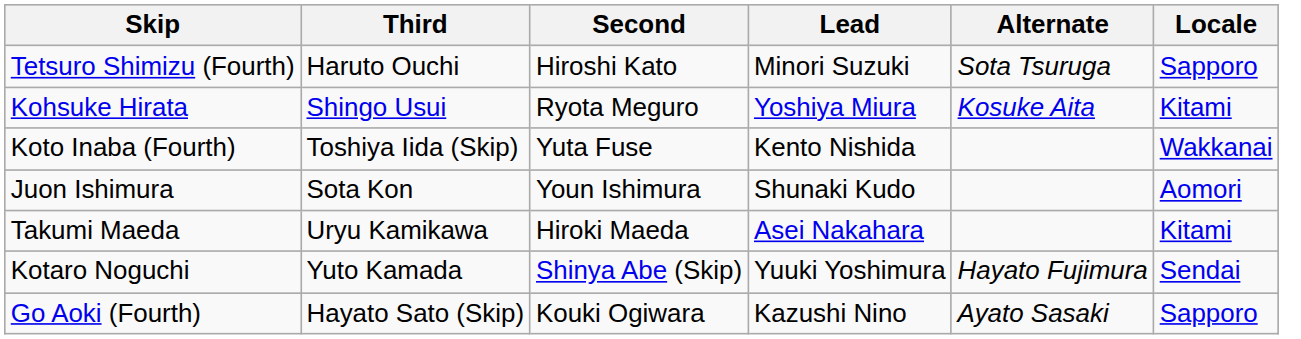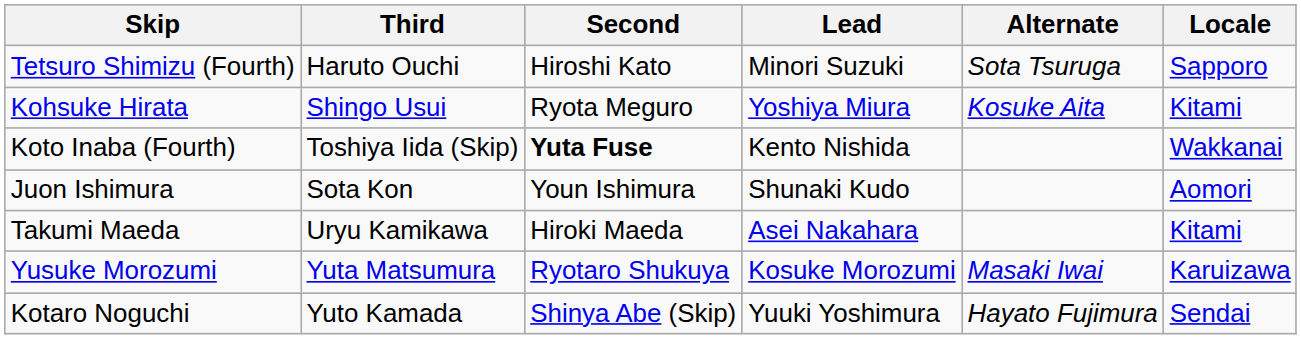 <table class=wikitable>
 <tr>
 <th scope="col">Skip</th>
 <th scope="col">Third</th>
 <th scope="col">Second</th>
 <th scope="col">Lead</th>
 <th scope="col">Alternate</th>
 <th scope="col">Locale</th>
 </tr>
 <tr>
 <td><a href='#'>Tetsuro Shimizu</a> (Fourth)</td>
 <td>Haruto Ouchi</td>
 <td>Hiroshi Kato</td>
 <td>Minori Suzuki</td>
 <td><em>Sota Tsuruga</em></td>
 <td> <a href='#'>Sapporo</a></td>
 </tr>
 <tr>
 <td><a href='#'>Kohsuke Hirata</a></td>
 <td><a href='#'>Shingo Usui</a></td>
 <td>Ryota Meguro</td>
 <td><a href='#'>Yoshiya Miura</a></td>
 <td><em><a href='#'>Kosuke Aita</a></em></td>
 <td> <a href='#'>Kitami</a></td>
 </tr>
 <tr>
 <td>Koto Inaba (Fourth)</td>
 <td>Toshiya Iida (Skip)</td>
-<td>Yuta Fuse</td>
+<td><strong>Yuta Fuse</strong></td>
 <td>Kento Nishida</td>
 <td></td>
 <td> <a href='#'>Wakkanai</a></td>
 </tr>
 <tr>
 <td>Juon Ishimura</td>
 <td>Sota Kon</td>
 <td>Youn Ishimura</td>
 <td>Shunaki Kudo</td>
 <td></td>
 <td> <a href='#'>Aomori</a></td>
 </tr>
 <tr>
 <td>Takumi Maeda</td>
 <td>Uryu Kamikawa</td>
 <td>Hiroki Maeda</td>
 <td><a href='#'>Asei Nakahara</a></td>
 <td></td>
 <td> <a href='#'>Kitami</a></td>
 </tr>
 <tr>
+<td><a href='#'>Yusuke Morozumi</a></td>
+<td><a href='#'>Yuta Matsumura</a></td>
+<td><a href='#'>Ryotaro Shukuya</a></td>
+<td><a href='#'>Kosuke Morozumi</a></td>
+<td><em><a href='#'>Masaki Iwai</a></em></td>
+<td> <a href='#'>Karuizawa</a></td>
+</tr>
+<tr>
 <td>Kotaro Noguchi</td>
 <td>Yuto Kamada</td>
 <td><a href='#'>Shinya Abe</a> (Skip)</td>
 <td>Yuuki Yoshimura</td>
 <td><em>Hayato Fujimura</em></td>
 <td> <a href='#'>Sendai</a></td>
 </tr>
-<tr>
-<td><a href='#'>Go Aoki</a> (Fourth)</td>
-<td>Hayato Sato (Skip)</td>
-<td>Kouki Ogiwara</td>
-<td>Kazushi Nino</td>
-<td><em>Ayato Sasaki</em></td>
-<td> <a href='#'>Sapporo</a></td>
-</tr>
 </table>
